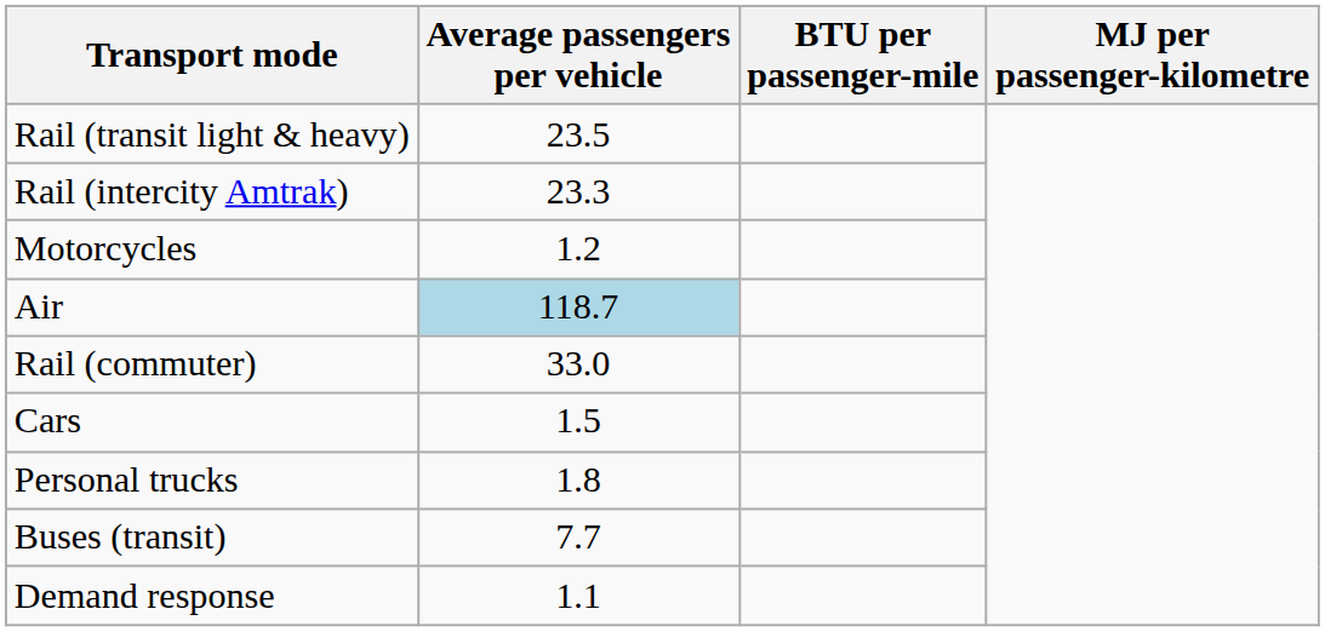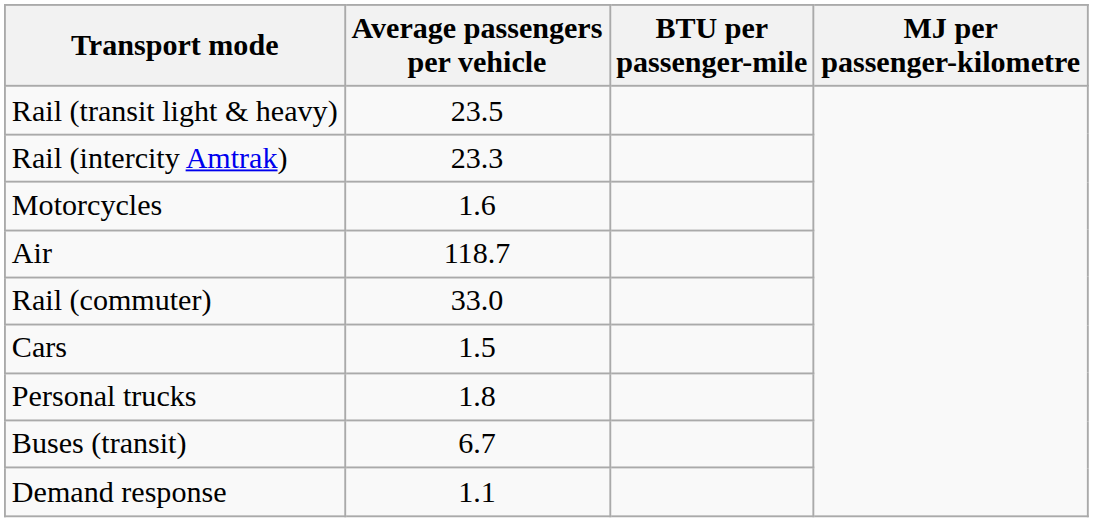 <table class="wikitable sortable">
 <tr>
 <th>Transport mode</th>
 <th>Average passengers<br>per vehicle</th>
 <th>BTU per <br>passenger-mile</th>
 <th>MJ per <br>passenger-kilometre</th>
 </tr>
 <tr>
 <td>Rail (transit light & heavy)</td>
 <td style="text-align:center;">23.5</td>
 <td></td>
 </tr>
 <tr>
 <td>Rail (intercity <a href='#'>Amtrak</a>)</td>
 <td style="text-align:center;">23.3</td>
 <td></td>
 </tr>
 <tr>
 <td>Motorcycles</td>
-<td style="text-align:center;">1.2</td>
+<td style="text-align:center;">1.6</td>
 <td></td>
 </tr>
 <tr>
 <td>Air</td>
-<td style="background: lightblue; text-align:center;">118.7</td>
+<td style="text-align:center;">118.7</td>
 <td></td>
 </tr>
 <tr>
 <td>Rail (commuter)</td>
 <td style="text-align:center;">33.0</td>
 <td></td>
 </tr>
 <tr>
 <td>Cars</td>
 <td style="text-align:center;">1.5</td>
 <td></td>
 </tr>
 <tr>
 <td>Personal trucks</td>
 <td style="text-align:center;">1.8</td>
 <td></td>
 </tr>
 <tr>
 <td>Buses (transit)</td>
-<td style="text-align:center;">7.7</td>
+<td style="text-align:center;">6.7</td>
 <td></td>
 </tr>
 <tr>
 <td>Demand response</td>
 <td style="text-align:center;">1.1</td>
 <td></td>
 </tr>
 </table>
